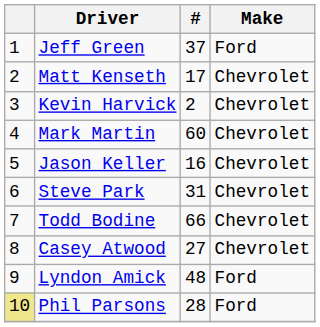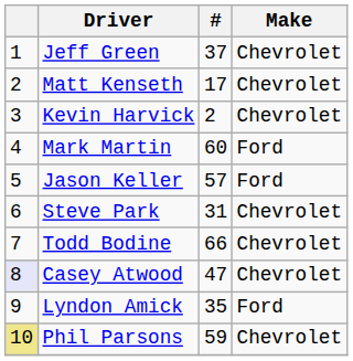 <table class="wikitable sortable">
 <tr>
 <th></th>
 <th>Driver</th>
 <th>#</th>
 <th>Make</th>
 </tr>
 <tr>
 <td>1</td>
 <td><a href='#'>Jeff Green</a></td>
 <td>37</td>
-<td>Ford</td>
+<td>Chevrolet</td>
 </tr>
 <tr>
 <td>2</td>
 <td><a href='#'>Matt Kenseth</a></td>
 <td>17</td>
 <td>Chevrolet</td>
 </tr>
 <tr>
 <td>3</td>
 <td><a href='#'>Kevin Harvick</a></td>
 <td>2</td>
 <td>Chevrolet</td>
 </tr>
 <tr>
 <td>4</td>
 <td><a href='#'>Mark Martin</a></td>
 <td>60</td>
-<td>Chevrolet</td>
+<td>Ford</td>
 </tr>
 <tr>
 <td>5</td>
 <td><a href='#'>Jason Keller</a></td>
-<td>16</td>
-<td>Chevrolet</td>
+<td>57</td>
+<td>Ford</td>
 </tr>
 <tr>
 <td>6</td>
 <td><a href='#'>Steve Park</a></td>
 <td>31</td>
 <td>Chevrolet</td>
 </tr>
 <tr>
 <td>7</td>
 <td><a href='#'>Todd Bodine</a></td>
 <td>66</td>
 <td>Chevrolet</td>
 </tr>
 <tr>
-<td>8</td>
+<td style="background: lavender;">8</td>
 <td><a href='#'>Casey Atwood</a></td>
-<td>27</td>
+<td>47</td>
 <td>Chevrolet</td>
 </tr>
 <tr>
 <td>9</td>
 <td><a href='#'>Lyndon Amick</a></td>
-<td>48</td>
+<td>35</td>
 <td>Ford</td>
 </tr>
 <tr>
 <td style="background: khaki;">10</td>
 <td><a href='#'>Phil Parsons</a></td>
-<td>28</td>
-<td>Ford</td>
+<td>59</td>
+<td>Chevrolet</td>
 </tr>
 <tr>
 </tr>
 </table>
